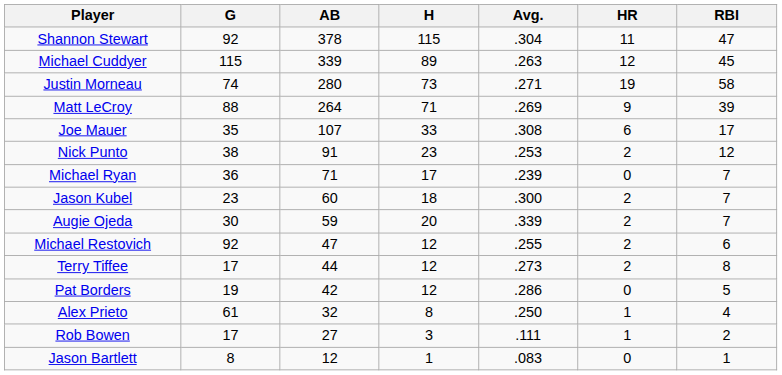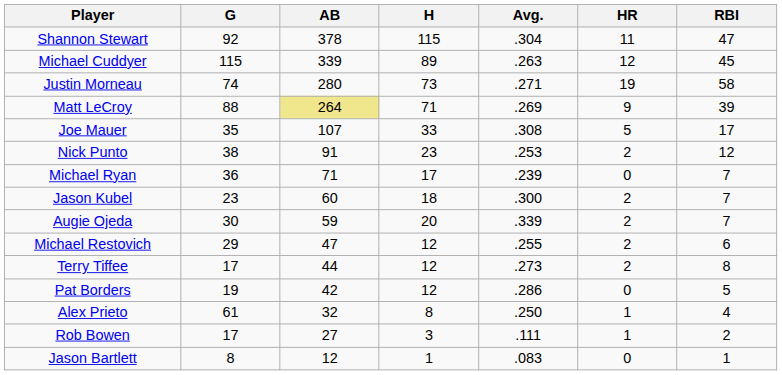 <table class="wikitable sortable">
 <tr>
 <th bgcolor="#DDDDFF" width="16%">Player</th>
 <th bgcolor="#DDDDFF" width="9%">G</th>
 <th bgcolor="#DDDDFF" width="9%">AB</th>
 <th bgcolor="#DDDDFF" width="9%">H</th>
 <th bgcolor="#DDDDFF" width="9%">Avg.</th>
 <th bgcolor="#DDDDFF" width="9%">HR</th>
 <th bgcolor="#DDDDFF" width="9%">RBI</th>
 </tr>
 <tr align="center">
 <td><a href='#'>Shannon Stewart</a></td>
 <td>92</td>
 <td>378</td>
 <td>115</td>
 <td>.304</td>
 <td>11</td>
 <td>47</td>
 </tr>
 <tr align="center">
 <td><a href='#'>Michael Cuddyer</a></td>
 <td>115</td>
 <td>339</td>
 <td>89</td>
 <td>.263</td>
 <td>12</td>
 <td>45</td>
 </tr>
 <tr align="center">
 <td><a href='#'>Justin Morneau</a></td>
 <td>74</td>
 <td>280</td>
 <td>73</td>
 <td>.271</td>
 <td>19</td>
 <td>58</td>
 </tr>
 <tr align="center">
 <td><a href='#'>Matt LeCroy</a></td>
 <td>88</td>
-<td>264</td>
+<td style="background: khaki;">264</td>
 <td>71</td>
 <td>.269</td>
 <td>9</td>
 <td>39</td>
 </tr>
 <tr align="center">
 <td><a href='#'>Joe Mauer</a></td>
 <td>35</td>
 <td>107</td>
 <td>33</td>
 <td>.308</td>
-<td>6</td>
+<td>5</td>
 <td>17</td>
 </tr>
 <tr align="center">
 <td><a href='#'>Nick Punto</a></td>
 <td>38</td>
 <td>91</td>
 <td>23</td>
 <td>.253</td>
 <td>2</td>
 <td>12</td>
 </tr>
 <tr align="center">
 <td><a href='#'>Michael Ryan</a></td>
 <td>36</td>
 <td>71</td>
 <td>17</td>
 <td>.239</td>
 <td>0</td>
 <td>7</td>
 </tr>
 <tr align="center">
 <td><a href='#'>Jason Kubel</a></td>
 <td>23</td>
 <td>60</td>
 <td>18</td>
 <td>.300</td>
 <td>2</td>
 <td>7</td>
 </tr>
 <tr align="center">
 <td><a href='#'>Augie Ojeda</a></td>
 <td>30</td>
 <td>59</td>
 <td>20</td>
 <td>.339</td>
 <td>2</td>
 <td>7</td>
 </tr>
 <tr align="center">
 <td><a href='#'>Michael Restovich</a></td>
-<td>92</td>
+<td>29</td>
 <td>47</td>
 <td>12</td>
 <td>.255</td>
 <td>2</td>
 <td>6</td>
 </tr>
 <tr align="center">
 <td><a href='#'>Terry Tiffee</a></td>
 <td>17</td>
 <td>44</td>
 <td>12</td>
 <td>.273</td>
 <td>2</td>
 <td>8</td>
 </tr>
 <tr align="center">
 <td><a href='#'>Pat Borders</a></td>
 <td>19</td>
 <td>42</td>
 <td>12</td>
 <td>.286</td>
 <td>0</td>
 <td>5</td>
 </tr>
 <tr align="center">
 <td><a href='#'>Alex Prieto</a></td>
 <td>61</td>
 <td>32</td>
 <td>8</td>
 <td>.250</td>
 <td>1</td>
 <td>4</td>
 </tr>
 <tr align="center">
 <td><a href='#'>Rob Bowen</a></td>
 <td>17</td>
 <td>27</td>
 <td>3</td>
 <td>.111</td>
 <td>1</td>
 <td>2</td>
 </tr>
 <tr align="center">
 <td><a href='#'>Jason Bartlett</a></td>
 <td>8</td>
 <td>12</td>
 <td>1</td>
 <td>.083</td>
 <td>0</td>
 <td>1</td>
 </tr>
 </table>
